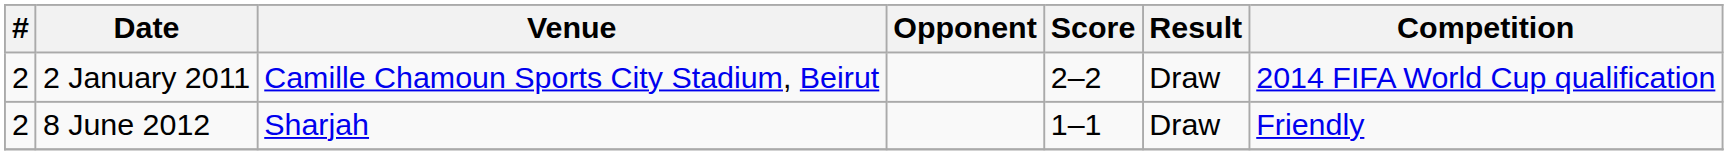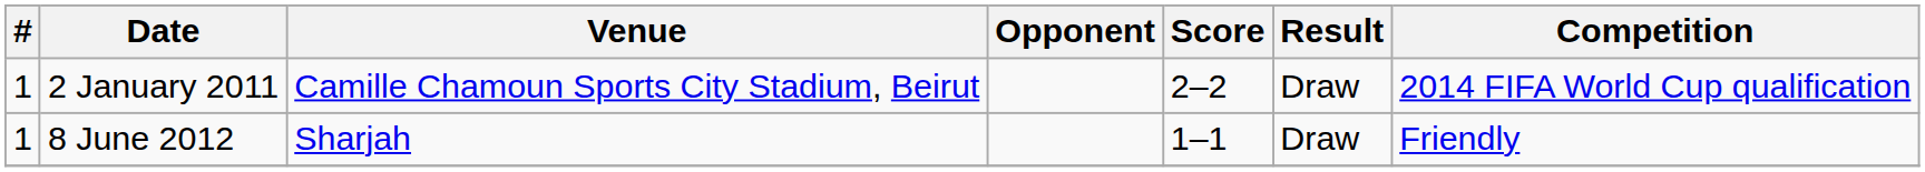 <table class="wikitable">
 <tr>
 <th>#</th>
 <th>Date</th>
 <th>Venue</th>
 <th>Opponent</th>
 <th>Score</th>
 <th>Result</th>
 <th>Competition</th>
 </tr>
 <tr>
-<td>2</td>
+<td>1</td>
 <td>2 January 2011</td>
 <td><a href='#'>Camille Chamoun Sports City Stadium</a>, <a href='#'>Beirut</a></td>
 <td></td>
 <td>2–2</td>
 <td>Draw</td>
 <td><a href='#'>2014 FIFA World Cup qualification</a></td>
 </tr>
 <tr>
-<td>2</td>
+<td>1</td>
 <td>8 June 2012</td>
 <td><a href='#'>Sharjah</a></td>
 <td></td>
 <td>1–1</td>
 <td>Draw</td>
 <td><a href='#'>Friendly</a></td>
 </tr>
 <tr>
 </tr>
 </table>
